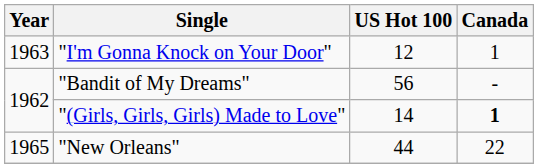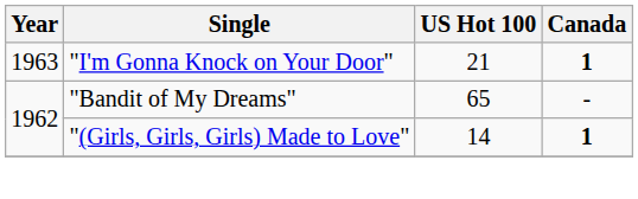 <table class="wikitable">
 <tr>
 <th>Year</th>
 <th>Single</th>
 <th>US Hot 100</th>
 <th>Canada</th>
 </tr>
 <tr>
 <td>1963</td>
 <td>"<a href='#'>I'm Gonna Knock on Your Door</a>"</td>
-<td align="center">12</td>
-<td align="center">1</td>
+<td align="center">21</td>
+<td align="center"><strong>1</strong></td>
 </tr>
 <tr>
 <td rowspan="2">1962</td>
 <td>"Bandit of My Dreams"</td>
-<td align="center">56</td>
+<td align="center">65</td>
 <td align="center">-</td>
 </tr>
 <tr>
 <td>"<a href='#'>(Girls, Girls, Girls) Made to Love</a>"</td>
 <td align="center">14</td>
 <td align="center"><strong>1</strong></td>
 </tr>
 <tr>
-<td>1965</td>
-<td>"New Orleans"</td>
-<td align="center">44</td>
-<td align="center">22</td>
-</tr>
-<tr>
 </tr>
 </table>
